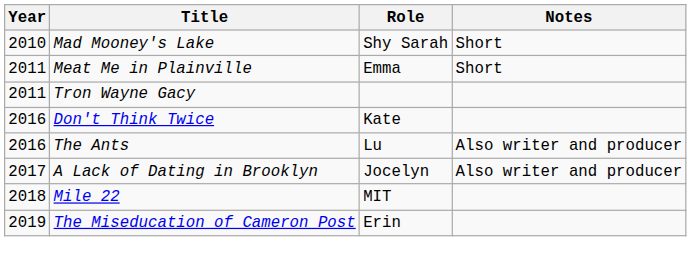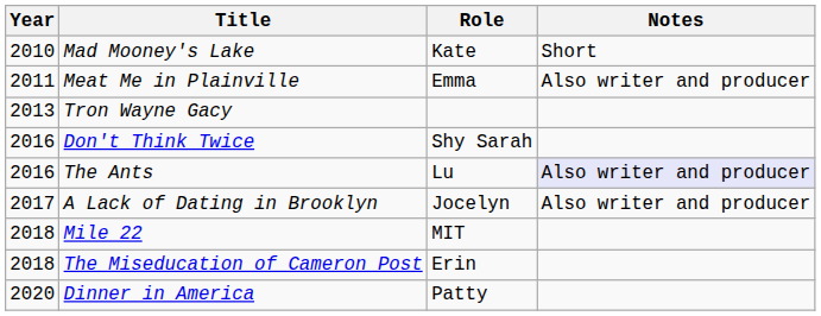 <table class="wikitable">
 <tr>
 <th>Year</th>
 <th>Title</th>
 <th>Role</th>
 <th>Notes</th>
 </tr>
 <tr>
 <td>2010</td>
 <td><em>Mad Mooney's Lake</em></td>
-<td>Shy Sarah</td>
+<td>Kate</td>
 <td>Short</td>
 </tr>
 <tr>
 <td>2011</td>
 <td><em>Meat Me in Plainville</em></td>
 <td>Emma</td>
-<td>Short</td>
+<td>Also writer and producer</td>
 </tr>
 <tr>
-<td>2011</td>
+<td>2013</td>
 <td><em>Tron Wayne Gacy</em></td>
 <td></td>
 <td></td>
 </tr>
 <tr>
 <td>2016</td>
 <td><em><a href='#'>Don't Think Twice</a></em></td>
-<td>Kate</td>
+<td>Shy Sarah</td>
 <td></td>
 </tr>
 <tr>
 <td>2016</td>
 <td><em>The Ants</em></td>
 <td>Lu</td>
-<td>Also writer and producer</td>
+<td style="background: lavender;">Also writer and producer</td>
 </tr>
 <tr>
 <td>2017</td>
 <td><em>A Lack of Dating in Brooklyn</em></td>
 <td>Jocelyn</td>
 <td>Also writer and producer</td>
 </tr>
 <tr>
 <td>2018</td>
 <td><em><a href='#'>Mile 22</a></em></td>
 <td>MIT</td>
 <td></td>
 </tr>
 <tr>
-<td>2019</td>
+<td>2018</td>
 <td><em><a href='#'>The Miseducation of Cameron Post</a></em></td>
 <td>Erin</td>
 <td></td>
 </tr>
+<tr>
+<td>2020</td>
+<td><em><a href='#'>Dinner in America</a></em></td>
+<td>Patty</td>
+<td></td>
+</tr>
 </table>
